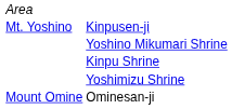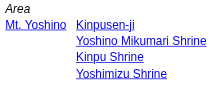 <table>
 <tr>
 <td><em>Area</em></td>
 <td></td>
 </tr>
 <tr>
 <td rowspan="4" valign="top"><a href='#'>Mt. Yoshino</a>  </td>
 <td><a href='#'>Kinpusen-ji</a></td>
 </tr>
 <tr>
 <td><a href='#'>Yoshino Mikumari Shrine</a></td>
 </tr>
 <tr>
 <td><a href='#'>Kinpu Shrine</a></td>
 </tr>
 <tr>
 <td><a href='#'>Yoshimizu Shrine</a></td>
 </tr>
-<tr>
-<td><a href='#'>Mount Omine</a></td>
-<td>Ominesan-ji</td>
-</tr>
 </table>
